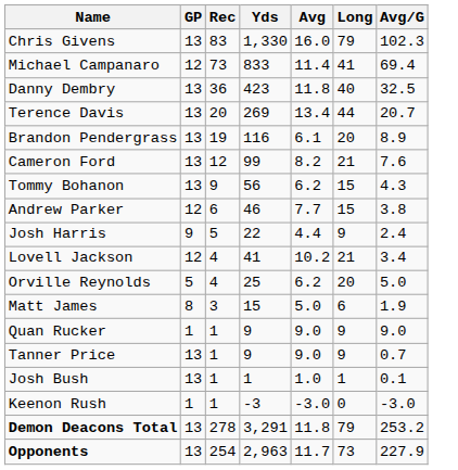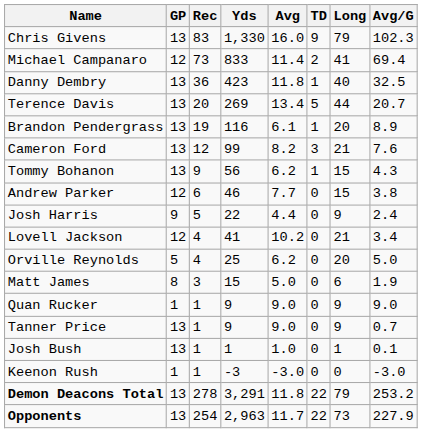 <table class="wikitable" style="white-space:nowrap;">
 <tr>
 <th>Name</th>
 <th>GP</th>
 <th>Rec</th>
 <th>Yds</th>
 <th>Avg</th>
+<th>TD</th>
 <th>Long</th>
 <th>Avg/G</th>
 </tr>
 <tr>
 <td>Chris Givens</td>
 <td>13</td>
 <td>83</td>
 <td>1,330</td>
 <td>16.0</td>
+<td>9</td>
 <td>79</td>
 <td>102.3</td>
 </tr>
 <tr>
 <td>Michael Campanaro</td>
 <td>12</td>
 <td>73</td>
 <td>833</td>
 <td>11.4</td>
+<td>2</td>
 <td>41</td>
 <td>69.4</td>
 </tr>
 <tr>
 <td>Danny Dembry</td>
 <td>13</td>
 <td>36</td>
 <td>423</td>
 <td>11.8</td>
+<td>1</td>
 <td>40</td>
 <td>32.5</td>
 </tr>
 <tr>
 <td>Terence Davis</td>
 <td>13</td>
 <td>20</td>
 <td>269</td>
 <td>13.4</td>
+<td>5</td>
 <td>44</td>
 <td>20.7</td>
 </tr>
 <tr>
 <td>Brandon Pendergrass</td>
 <td>13</td>
 <td>19</td>
 <td>116</td>
 <td>6.1</td>
+<td>1</td>
 <td>20</td>
 <td>8.9</td>
 </tr>
 <tr>
 <td>Cameron Ford</td>
 <td>13</td>
 <td>12</td>
 <td>99</td>
 <td>8.2</td>
+<td>3</td>
 <td>21</td>
 <td>7.6</td>
 </tr>
 <tr>
 <td>Tommy Bohanon</td>
 <td>13</td>
 <td>9</td>
 <td>56</td>
 <td>6.2</td>
+<td>1</td>
 <td>15</td>
 <td>4.3</td>
 </tr>
 <tr>
 <td>Andrew Parker</td>
 <td>12</td>
 <td>6</td>
 <td>46</td>
 <td>7.7</td>
+<td>0</td>
 <td>15</td>
 <td>3.8</td>
 </tr>
 <tr>
 <td>Josh Harris</td>
 <td>9</td>
 <td>5</td>
 <td>22</td>
 <td>4.4</td>
+<td>0</td>
 <td>9</td>
 <td>2.4</td>
 </tr>
 <tr>
 <td>Lovell Jackson</td>
 <td>12</td>
 <td>4</td>
 <td>41</td>
 <td>10.2</td>
+<td>0</td>
 <td>21</td>
 <td>3.4</td>
 </tr>
 <tr>
 <td>Orville Reynolds</td>
 <td>5</td>
 <td>4</td>
 <td>25</td>
 <td>6.2</td>
+<td>0</td>
 <td>20</td>
 <td>5.0</td>
 </tr>
 <tr>
 <td>Matt James</td>
 <td>8</td>
 <td>3</td>
 <td>15</td>
 <td>5.0</td>
+<td>0</td>
 <td>6</td>
 <td>1.9</td>
 </tr>
 <tr>
 <td>Quan Rucker</td>
 <td>1</td>
 <td>1</td>
 <td>9</td>
 <td>9.0</td>
+<td>0</td>
 <td>9</td>
 <td>9.0</td>
 </tr>
 <tr>
 <td>Tanner Price</td>
 <td>13</td>
 <td>1</td>
 <td>9</td>
 <td>9.0</td>
+<td>0</td>
 <td>9</td>
 <td>0.7</td>
 </tr>
 <tr>
 <td>Josh Bush</td>
 <td>13</td>
 <td>1</td>
 <td>1</td>
 <td>1.0</td>
+<td>0</td>
 <td>1</td>
 <td>0.1</td>
 </tr>
 <tr>
 <td>Keenon Rush</td>
 <td>1</td>
 <td>1</td>
 <td>-3</td>
 <td>-3.0</td>
 <td>0</td>
+<td>0</td>
 <td>-3.0</td>
 </tr>
 <tr>
 <td><strong>Demon Deacons Total</strong></td>
 <td>13</td>
 <td>278</td>
 <td>3,291</td>
 <td>11.8</td>
+<td>22</td>
 <td>79</td>
 <td>253.2</td>
 </tr>
 <tr>
 <td><strong>Opponents</strong></td>
 <td>13</td>
 <td>254</td>
 <td>2,963</td>
 <td>11.7</td>
+<td>22</td>
 <td>73</td>
 <td>227.9</td>
 </tr>
 </table>
